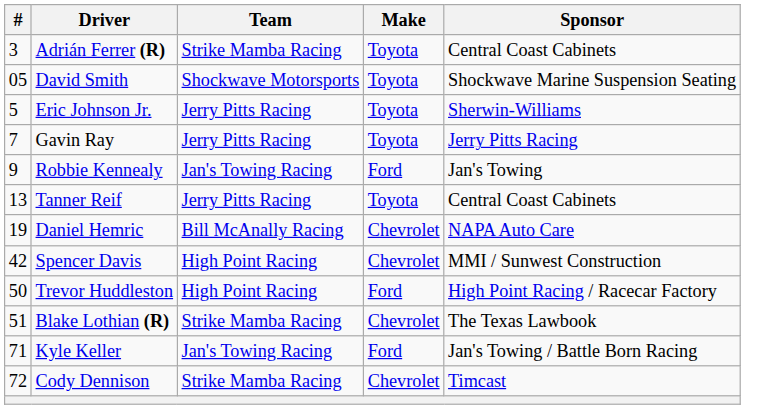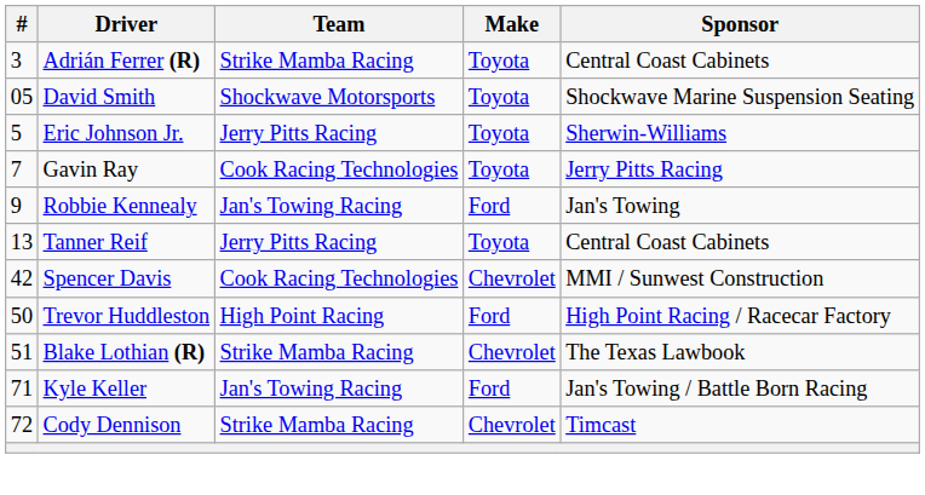 <table class="wikitable" style="font-size: 95%;">
 <tr>
 <th>#</th>
 <th>Driver</th>
 <th>Team</th>
 <th>Make</th>
 <th>Sponsor</th>
 </tr>
 <tr>
 <td>3</td>
 <td><a href='#'>Adrián Ferrer</a> <strong>(R)</strong></td>
 <td><a href='#'>Strike Mamba Racing</a></td>
 <td><a href='#'>Toyota</a></td>
 <td>Central Coast Cabinets</td>
 </tr>
 <tr>
 <td>05</td>
 <td><a href='#'>David Smith</a></td>
 <td><a href='#'>Shockwave Motorsports</a></td>
 <td><a href='#'>Toyota</a></td>
 <td nowrap>Shockwave Marine Suspension Seating</td>
 </tr>
 <tr>
 <td>5</td>
 <td><a href='#'>Eric Johnson Jr.</a></td>
 <td><a href='#'>Jerry Pitts Racing</a></td>
 <td><a href='#'>Toyota</a></td>
 <td><a href='#'>Sherwin-Williams</a></td>
 </tr>
 <tr>
 <td>7</td>
 <td>Gavin Ray</td>
-<td><a href='#'>Jerry Pitts Racing</a></td>
+<td nowrap><a href='#'>Cook Racing Technologies</a></td>
 <td><a href='#'>Toyota</a></td>
 <td><a href='#'>Jerry Pitts Racing</a></td>
 </tr>
 <tr>
 <td>9</td>
 <td><a href='#'>Robbie Kennealy</a></td>
 <td><a href='#'>Jan's Towing Racing</a></td>
 <td><a href='#'>Ford</a></td>
 <td>Jan's Towing</td>
 </tr>
 <tr>
 <td>13</td>
 <td><a href='#'>Tanner Reif</a></td>
 <td><a href='#'>Jerry Pitts Racing</a></td>
 <td><a href='#'>Toyota</a></td>
 <td>Central Coast Cabinets</td>
 </tr>
 <tr>
-<td>19</td>
-<td><a href='#'>Daniel Hemric</a></td>
-<td><a href='#'>Bill McAnally Racing</a></td>
-<td><a href='#'>Chevrolet</a></td>
-<td><a href='#'>NAPA Auto Care</a></td>
-</tr>
-<tr>
 <td>42</td>
 <td><a href='#'>Spencer Davis</a></td>
-<td><a href='#'>High Point Racing</a></td>
+<td nowrap><a href='#'>Cook Racing Technologies</a></td>
 <td><a href='#'>Chevrolet</a></td>
 <td>MMI / Sunwest Construction</td>
 </tr>
 <tr>
 <td>50</td>
 <td nowrap><a href='#'>Trevor Huddleston</a></td>
 <td><a href='#'>High Point Racing</a></td>
 <td><a href='#'>Ford</a></td>
 <td><a href='#'>High Point Racing</a> / Racecar Factory</td>
 </tr>
 <tr>
 <td>51</td>
 <td><a href='#'>Blake Lothian</a> <strong>(R)</strong></td>
 <td><a href='#'>Strike Mamba Racing</a></td>
 <td><a href='#'>Chevrolet</a></td>
 <td>The Texas Lawbook</td>
 </tr>
 <tr>
 <td>71</td>
 <td><a href='#'>Kyle Keller</a></td>
 <td><a href='#'>Jan's Towing Racing</a></td>
 <td><a href='#'>Ford</a></td>
 <td>Jan's Towing / Battle Born Racing</td>
 </tr>
 <tr>
 <td>72</td>
 <td><a href='#'>Cody Dennison</a></td>
 <td><a href='#'>Strike Mamba Racing</a></td>
 <td><a href='#'>Chevrolet</a></td>
 <td><a href='#'>Timcast</a></td>
 </tr>
 <tr>
 <th colspan="5"></th>
 </tr>
 </table>
